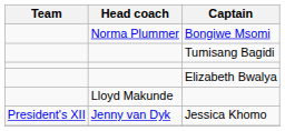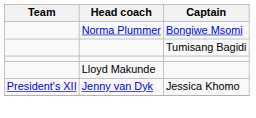 <table class="wikitable collapsible">
 <tr>
 <th>Team</th>
 <th>Head coach</th>
 <th>Captain</th>
 </tr>
 <tr>
 <td></td>
 <td><a href='#'>Norma Plummer</a></td>
 <td><a href='#'>Bongiwe Msomi</a></td>
 </tr>
 <tr>
 <td></td>
 <td></td>
 <td>Tumisang Bagidi</td>
 </tr>
 <tr>
 <td></td>
 <td></td>
 <td></td>
 </tr>
 <tr>
 <td></td>
-<td></td>
-<td>Elizabeth Bwalya</td>
-</tr>
-<tr>
-<td></td>
 <td>Lloyd Makunde</td>
 <td></td>
 </tr>
 <tr>
 <td> <a href='#'>President's XII</a></td>
 <td><a href='#'>Jenny van Dyk</a></td>
 <td>Jessica Khomo</td>
 </tr>
 <tr>
 </tr>
 </table>
